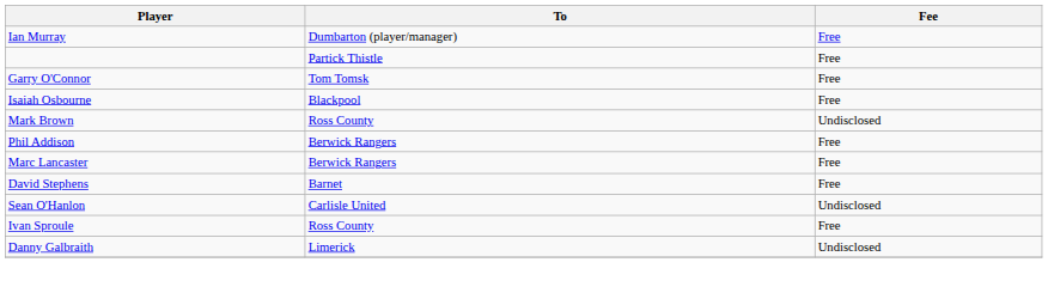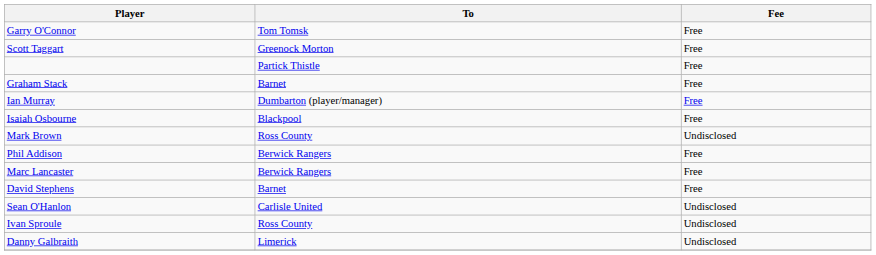 <table class="wikitable" style="text-align:center; font-size:95%;width:98%; text-align:left">
 <tr>
 <th><strong>Player</strong></th>
 <th><strong>To</strong></th>
 <th><strong>Fee</strong></th>
 </tr>
 <tr>
-<td> <a href='#'>Ian Murray</a></td>
-<td> <a href='#'>Dumbarton</a> (player/manager)</td>
-<td><a href='#'>Free</a></td>
+<td> <a href='#'>Garry O'Connor</a></td>
+<td> <a href='#'>Tom Tomsk</a></td>
+<td>Free</td>
+</tr>
+<tr>
+<td> <a href='#'>Scott Taggart</a></td>
+<td> <a href='#'>Greenock Morton</a></td>
+<td>Free</td>
 </tr>
 <tr>
 <td> </td>
 <td> <a href='#'>Partick Thistle</a></td>
 <td>Free</td>
 </tr>
 <tr>
-<td> <a href='#'>Garry O'Connor</a></td>
-<td> <a href='#'>Tom Tomsk</a></td>
+<td> <a href='#'>Graham Stack</a></td>
+<td> <a href='#'>Barnet</a></td>
 <td>Free</td>
+</tr>
+<tr>
+<td> <a href='#'>Ian Murray</a></td>
+<td> <a href='#'>Dumbarton</a> (player/manager)</td>
+<td><a href='#'>Free</a></td>
 </tr>
 <tr>
 <td> <a href='#'>Isaiah Osbourne</a></td>
 <td> <a href='#'>Blackpool</a></td>
 <td>Free</td>
 </tr>
 <tr>
 <td> <a href='#'>Mark Brown</a></td>
 <td> <a href='#'>Ross County</a></td>
 <td>Undisclosed</td>
 </tr>
 <tr>
 <td> <a href='#'>Phil Addison</a></td>
 <td> <a href='#'>Berwick Rangers</a></td>
 <td>Free</td>
 </tr>
 <tr>
 <td> <a href='#'>Marc Lancaster</a></td>
 <td> <a href='#'>Berwick Rangers</a></td>
 <td>Free</td>
 </tr>
 <tr>
 <td> <a href='#'>David Stephens</a></td>
 <td> <a href='#'>Barnet</a></td>
 <td>Free</td>
 </tr>
 <tr>
 <td> <a href='#'>Sean O'Hanlon</a></td>
 <td> <a href='#'>Carlisle United</a></td>
 <td>Undisclosed</td>
 </tr>
 <tr>
 <td> <a href='#'>Ivan Sproule</a></td>
 <td> <a href='#'>Ross County</a></td>
-<td>Free</td>
+<td>Undisclosed</td>
 </tr>
 <tr>
 <td> <a href='#'>Danny Galbraith</a></td>
 <td> <a href='#'>Limerick</a></td>
 <td>Undisclosed</td>
 </tr>
 <tr>
 </tr>
 </table>
